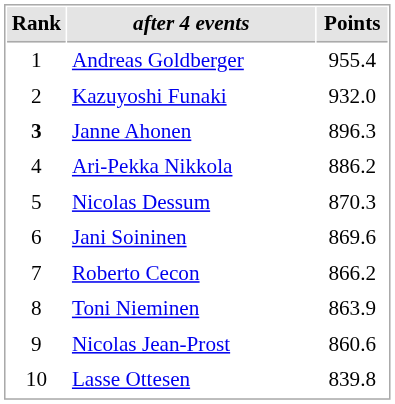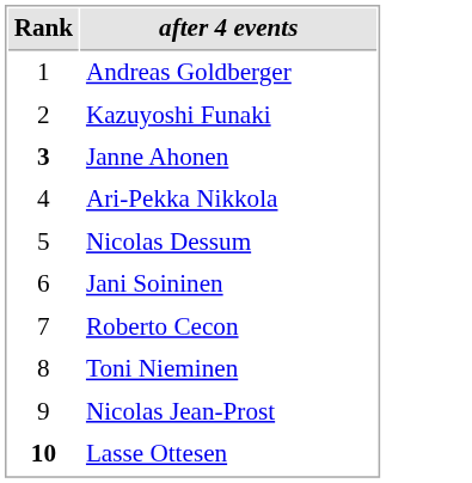 <table cellspacing="1" cellpadding="3" style="border:1px solid #AAAAAA;font-size:86%">
 <tr style="background:#E4E4E4">
 <th style="border-bottom:1px solid #AAAAAA" width=10>Rank</th>
 <th style="border-bottom:1px solid #AAAAAA" width=155><em>after 4 events</em></th>
-<th style="border-bottom:1px solid #AAAAAA" width=40>Points</th>
 </tr>
 <tr>
 <td style="text-align:center">1</td>
 <td> <a href='#'>Andreas Goldberger</a></td>
-<td style="text-align:center">955.4</td>
 </tr>
 <tr>
 <td style="text-align:center">2</td>
 <td> <a href='#'>Kazuyoshi Funaki</a></td>
-<td style="text-align:center">932.0</td>
 </tr>
 <tr>
 <td style="text-align:center"><strong>3</strong></td>
 <td> <a href='#'>Janne Ahonen</a></td>
-<td style="text-align:center">896.3</td>
 </tr>
 <tr>
 <td style="text-align:center">4</td>
 <td> <a href='#'>Ari-Pekka Nikkola</a></td>
-<td style="text-align:center">886.2</td>
 </tr>
 <tr>
 <td style="text-align:center">5</td>
 <td> <a href='#'>Nicolas Dessum</a></td>
-<td style="text-align:center">870.3</td>
 </tr>
 <tr>
 <td style="text-align:center">6</td>
 <td> <a href='#'>Jani Soininen</a></td>
-<td style="text-align:center">869.6</td>
 </tr>
 <tr>
 <td style="text-align:center">7</td>
 <td> <a href='#'>Roberto Cecon</a></td>
-<td style="text-align:center">866.2</td>
 </tr>
 <tr>
 <td style="text-align:center">8</td>
 <td> <a href='#'>Toni Nieminen</a></td>
-<td style="text-align:center">863.9</td>
 </tr>
 <tr>
 <td style="text-align:center">9</td>
 <td> <a href='#'>Nicolas Jean-Prost</a></td>
-<td style="text-align:center">860.6</td>
 </tr>
 <tr>
-<td style="text-align:center">10</td>
+<td style="text-align:center"><strong>10</strong></td>
 <td> <a href='#'>Lasse Ottesen</a></td>
-<td style="text-align:center">839.8</td>
 </tr>
 </table>
